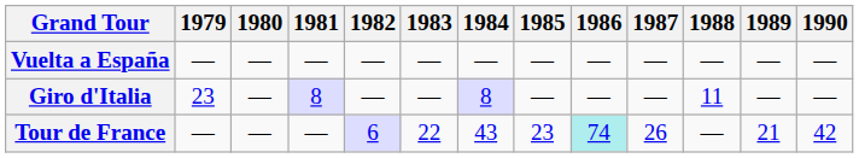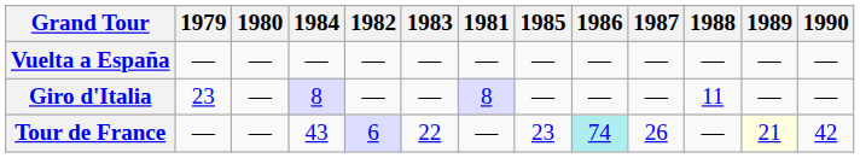 <table class="wikitable plainrowheaders">
 <tr>
 <th scope="col"><a href='#'>Grand Tour</a></th>
 <th scope="col">1979</th>
 <th scope="col">1980</th>
-<th scope="col">1981</th>
+<th scope="col">1984</th>
 <th scope="col">1982</th>
 <th scope="col">1983</th>
-<th scope="col">1984</th>
+<th scope="col">1981</th>
 <th scope="col">1985</th>
 <th scope="col">1986</th>
 <th scope="col">1987</th>
 <th scope="col">1988</th>
 <th scope="col">1989</th>
 <th scope="col">1990</th>
 </tr>
 <tr style="text-align:center;">
 <th scope="row"> <a href='#'>Vuelta a España</a></th>
 <td>—</td>
 <td>—</td>
 <td>—</td>
 <td>—</td>
 <td>—</td>
 <td>—</td>
 <td>—</td>
 <td>—</td>
 <td>—</td>
 <td>—</td>
 <td>—</td>
 <td>—</td>
 </tr>
 <tr style="text-align:center;">
 <th scope="row"> <a href='#'>Giro d'Italia</a></th>
 <td><a href='#'>23</a></td>
 <td>—</td>
 <td style="background:#ddddff;"><a href='#'>8</a></td>
 <td>—</td>
 <td>—</td>
 <td style="background:#ddddff;"><a href='#'>8</a></td>
 <td>—</td>
 <td>—</td>
 <td>—</td>
 <td><a href='#'>11</a></td>
 <td>—</td>
 <td>—</td>
 </tr>
 <tr style="text-align:center;">
 <th scope="row"> <a href='#'>Tour de France</a></th>
 <td>—</td>
 <td>—</td>
-<td>—</td>
+<td><a href='#'>43</a></td>
 <td style="background:#ddddff;"><a href='#'>6</a></td>
 <td><a href='#'>22</a></td>
-<td><a href='#'>43</a></td>
+<td>—</td>
 <td><a href='#'>23</a></td>
 <td style="background: paleturquoise;"><a href='#'>74</a></td>
 <td><a href='#'>26</a></td>
 <td>—</td>
-<td><a href='#'>21</a></td>
+<td style="background: lightyellow;"><a href='#'>21</a></td>
 <td><a href='#'>42</a></td>
 </tr>
 </table>
